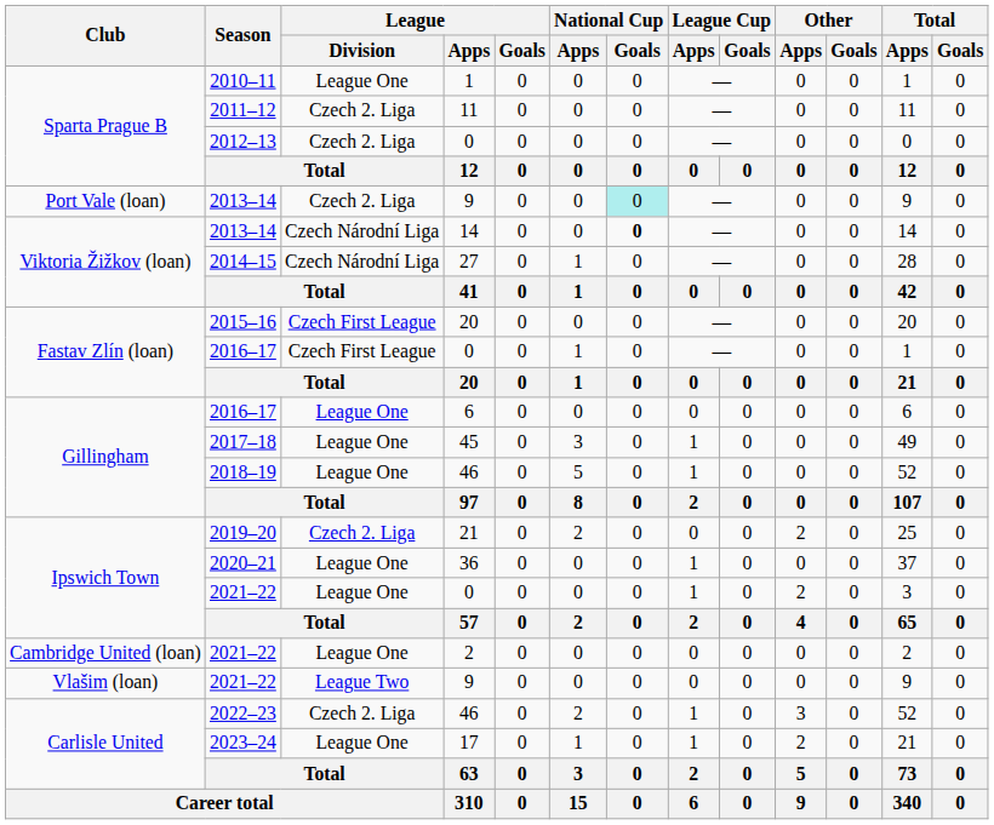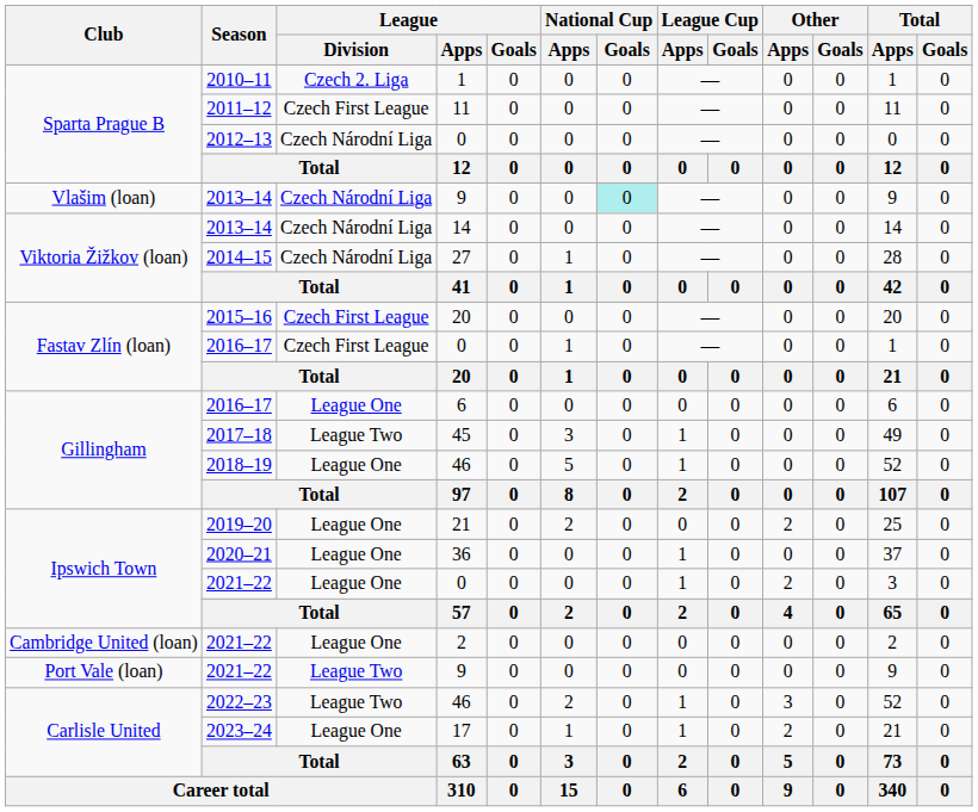 <table class="wikitable" style="text-align:center">
 <tr>
 <th rowspan="2">Club</th>
 <th rowspan="2">Season</th>
 <th colspan="3">League</th>
 <th colspan="2">National Cup</th>
 <th colspan="2">League Cup</th>
 <th colspan="2">Other</th>
 <th colspan="2">Total</th>
 </tr>
 <tr>
 <th>Division</th>
 <th>Apps</th>
 <th>Goals</th>
 <th>Apps</th>
 <th>Goals</th>
 <th>Apps</th>
 <th>Goals</th>
 <th>Apps</th>
 <th>Goals</th>
 <th>Apps</th>
 <th>Goals</th>
 </tr>
 <tr>
 <td rowspan="4"><a href='#'>Sparta Prague B</a></td>
 <td><a href='#'>2010–11</a></td>
-<td>League One</td>
+<td><a href='#'>Czech 2. Liga</a></td>
 <td>1</td>
 <td>0</td>
 <td>0</td>
 <td>0</td>
 <td colspan="2">—</td>
 <td>0</td>
 <td>0</td>
 <td>1</td>
 <td>0</td>
 </tr>
 <tr>
 <td><a href='#'>2011–12</a></td>
-<td>Czech 2. Liga</td>
+<td>Czech First League</td>
 <td>11</td>
 <td>0</td>
 <td>0</td>
 <td>0</td>
 <td colspan="2">—</td>
 <td>0</td>
 <td>0</td>
 <td>11</td>
 <td>0</td>
 </tr>
 <tr>
 <td><a href='#'>2012–13</a></td>
-<td>Czech 2. Liga</td>
+<td>Czech Národní Liga</td>
 <td>0</td>
 <td>0</td>
 <td>0</td>
 <td>0</td>
 <td colspan="2">—</td>
 <td>0</td>
 <td>0</td>
 <td>0</td>
 <td>0</td>
 </tr>
 <tr>
 <th colspan="2">Total</th>
 <th>12</th>
 <th>0</th>
 <th>0</th>
 <th>0</th>
 <th>0</th>
 <th>0</th>
 <th>0</th>
 <th>0</th>
 <th>12</th>
 <th>0</th>
 </tr>
 <tr>
-<td><a href='#'>Port Vale</a> (loan)</td>
+<td><a href='#'>Vlašim</a> (loan)</td>
 <td><a href='#'>2013–14</a></td>
-<td>Czech 2. Liga</td>
+<td><a href='#'>Czech Národní Liga</a></td>
 <td>9</td>
 <td>0</td>
 <td>0</td>
 <td style="background: paleturquoise;">0</td>
 <td colspan="2">—</td>
 <td>0</td>
 <td>0</td>
 <td>9</td>
 <td>0</td>
 </tr>
 <tr>
 <td rowspan="3"><a href='#'>Viktoria Žižkov</a> (loan)</td>
 <td><a href='#'>2013–14</a></td>
 <td>Czech Národní Liga</td>
 <td>14</td>
 <td>0</td>
 <td>0</td>
-<td><strong>0</strong></td>
+<td>0</td>
 <td colspan="2">—</td>
 <td>0</td>
 <td>0</td>
 <td>14</td>
 <td>0</td>
 </tr>
 <tr>
 <td><a href='#'>2014–15</a></td>
 <td>Czech Národní Liga</td>
 <td>27</td>
 <td>0</td>
 <td>1</td>
 <td>0</td>
 <td colspan="2">—</td>
 <td>0</td>
 <td>0</td>
 <td>28</td>
 <td>0</td>
 </tr>
 <tr>
 <th colspan="2">Total</th>
 <th>41</th>
 <th>0</th>
 <th>1</th>
 <th>0</th>
 <th>0</th>
 <th>0</th>
 <th>0</th>
 <th>0</th>
 <th>42</th>
 <th>0</th>
 </tr>
 <tr>
 <td rowspan="3"><a href='#'>Fastav Zlín</a> (loan)</td>
 <td><a href='#'>2015–16</a></td>
 <td><a href='#'>Czech First League</a></td>
 <td>20</td>
 <td>0</td>
 <td>0</td>
 <td>0</td>
 <td colspan="2">—</td>
 <td>0</td>
 <td>0</td>
 <td>20</td>
 <td>0</td>
 </tr>
 <tr>
 <td><a href='#'>2016–17</a></td>
 <td>Czech First League</td>
 <td>0</td>
 <td>0</td>
 <td>1</td>
 <td>0</td>
 <td colspan="2">—</td>
 <td>0</td>
 <td>0</td>
 <td>1</td>
 <td>0</td>
 </tr>
 <tr>
 <th colspan="2">Total</th>
 <th>20</th>
 <th>0</th>
 <th>1</th>
 <th>0</th>
 <th>0</th>
 <th>0</th>
 <th>0</th>
 <th>0</th>
 <th>21</th>
 <th>0</th>
 </tr>
 <tr>
 <td rowspan="4"><a href='#'>Gillingham</a></td>
 <td><a href='#'>2016–17</a></td>
 <td><a href='#'>League One</a></td>
 <td>6</td>
 <td>0</td>
 <td>0</td>
 <td>0</td>
 <td>0</td>
 <td>0</td>
 <td>0</td>
 <td>0</td>
 <td>6</td>
 <td>0</td>
 </tr>
 <tr>
 <td><a href='#'>2017–18</a></td>
-<td>League One</td>
+<td>League Two</td>
 <td>45</td>
 <td>0</td>
 <td>3</td>
 <td>0</td>
 <td>1</td>
 <td>0</td>
 <td>0</td>
 <td>0</td>
 <td>49</td>
 <td>0</td>
 </tr>
 <tr>
 <td><a href='#'>2018–19</a></td>
 <td>League One</td>
 <td>46</td>
 <td>0</td>
 <td>5</td>
 <td>0</td>
 <td>1</td>
 <td>0</td>
 <td>0</td>
 <td>0</td>
 <td>52</td>
 <td>0</td>
 </tr>
 <tr>
 <th colspan="2">Total</th>
 <th>97</th>
 <th>0</th>
 <th>8</th>
 <th>0</th>
 <th>2</th>
 <th>0</th>
 <th>0</th>
 <th>0</th>
 <th>107</th>
 <th>0</th>
 </tr>
 <tr>
 <td rowspan="4"><a href='#'>Ipswich Town</a></td>
 <td><a href='#'>2019–20</a></td>
-<td><a href='#'>Czech 2. Liga</a></td>
+<td>League One</td>
 <td>21</td>
 <td>0</td>
 <td>2</td>
 <td>0</td>
 <td>0</td>
 <td>0</td>
 <td>2</td>
 <td>0</td>
 <td>25</td>
 <td>0</td>
 </tr>
 <tr>
 <td><a href='#'>2020–21</a></td>
 <td>League One</td>
 <td>36</td>
 <td>0</td>
 <td>0</td>
 <td>0</td>
 <td>1</td>
 <td>0</td>
 <td>0</td>
 <td>0</td>
 <td>37</td>
 <td>0</td>
 </tr>
 <tr>
 <td><a href='#'>2021–22</a></td>
 <td>League One</td>
 <td>0</td>
 <td>0</td>
 <td>0</td>
 <td>0</td>
 <td>1</td>
 <td>0</td>
 <td>2</td>
 <td>0</td>
 <td>3</td>
 <td>0</td>
 </tr>
 <tr>
 <th colspan="2">Total</th>
 <th>57</th>
 <th>0</th>
 <th>2</th>
 <th>0</th>
 <th>2</th>
 <th>0</th>
 <th>4</th>
 <th>0</th>
 <th>65</th>
 <th>0</th>
 </tr>
 <tr>
 <td><a href='#'>Cambridge United</a> (loan)</td>
 <td><a href='#'>2021–22</a></td>
 <td>League One</td>
 <td>2</td>
 <td>0</td>
 <td>0</td>
 <td>0</td>
 <td>0</td>
 <td>0</td>
 <td>0</td>
 <td>0</td>
 <td>2</td>
 <td>0</td>
 </tr>
 <tr>
-<td><a href='#'>Vlašim</a> (loan)</td>
+<td><a href='#'>Port Vale</a> (loan)</td>
 <td><a href='#'>2021–22</a></td>
 <td><a href='#'>League Two</a></td>
 <td>9</td>
 <td>0</td>
 <td>0</td>
 <td>0</td>
 <td>0</td>
 <td>0</td>
 <td>0</td>
 <td>0</td>
 <td>9</td>
 <td>0</td>
 </tr>
 <tr>
 <td rowspan="3"><a href='#'>Carlisle United</a></td>
 <td><a href='#'>2022–23</a></td>
-<td>Czech 2. Liga</td>
+<td>League Two</td>
 <td>46</td>
 <td>0</td>
 <td>2</td>
 <td>0</td>
 <td>1</td>
 <td>0</td>
 <td>3</td>
 <td>0</td>
 <td>52</td>
 <td>0</td>
 </tr>
 <tr>
 <td><a href='#'>2023–24</a></td>
 <td>League One</td>
 <td>17</td>
 <td>0</td>
 <td>1</td>
 <td>0</td>
 <td>1</td>
 <td>0</td>
 <td>2</td>
 <td>0</td>
 <td>21</td>
 <td>0</td>
 </tr>
 <tr>
 <th colspan="2">Total</th>
 <th>63</th>
 <th>0</th>
 <th>3</th>
 <th>0</th>
 <th>2</th>
 <th>0</th>
 <th>5</th>
 <th>0</th>
 <th>73</th>
 <th>0</th>
 </tr>
 <tr>
 <th colspan="3">Career total</th>
 <th>310</th>
 <th>0</th>
 <th>15</th>
 <th>0</th>
 <th>6</th>
 <th>0</th>
 <th>9</th>
 <th>0</th>
 <th>340</th>
 <th>0</th>
 </tr>
 </table>
